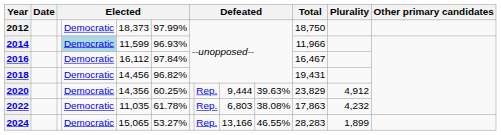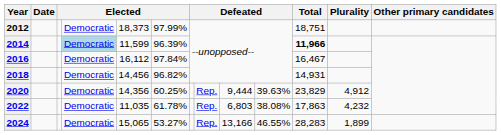 <table class=wikitable>
 <tr>
 <th>Year</th>
 <th>Date</th>
 <th ! colspan="4">Elected</th>
 <th ! colspan="4">Defeated</th>
 <th>Total</th>
 <th>Plurality</th>
 <th>Other primary candidates</th>
 </tr>
 <tr>
 <th valign="top">2012</th>
 <td valign="top"></td>
 <td valign="top"></td>
 <td valign="top" ><a href='#'>Democratic</a></td>
 <td valign="top" align="right">18,373</td>
 <td valign="top" align="right">97.99%</td>
 <td colspan="4" rowspan="4"><em>--unopposed--</em></td>
-<td valign="top" align="right">18,750</td>
+<td valign="top" align="right">18,751</td>
 <td></td>
 <td valign="top" align="right"></td>
 </tr>
 <tr>
 <th valign="top"><a href='#'>2014</a></th>
 <td valign="top"></td>
 <td valign="top"></td>
 <td valign="top"  style="background: lightblue;"><a href='#'>Democratic</a></td>
 <td valign="top" align="right">11,599</td>
-<td valign="top" align="right">96.93%</td>
-<td valign="top" align="right">11,966</td>
+<td valign="top" align="right">96.39%</td>
+<td valign="top" align="right"><strong>11,966</strong></td>
 <td valign="top" align="right"></td>
 </tr>
 <tr>
 <th valign="top"><a href='#'>2016</a></th>
 <td valign="top"></td>
 <td valign="top"></td>
 <td valign="top" ><a href='#'>Democratic</a></td>
 <td valign="top" align="right">16,112</td>
 <td valign="top" align="right">97.84%</td>
 <td valign="top" align="right">16,467</td>
 <td valign="top" align="right"></td>
 </tr>
 <tr>
 <th valign="top"><a href='#'>2018</a></th>
 <td valign="top"></td>
 <td valign="top"></td>
 <td valign="top" ><a href='#'>Democratic</a></td>
 <td valign="top" align="right">14,456</td>
 <td valign="top" align="right">96.82%</td>
-<td valign="top" align="right">19,431</td>
+<td valign="top" align="right">14,931</td>
 <td valign="top" align="right"></td>
 </tr>
 <tr>
 <th valign="top"><a href='#'>2020</a></th>
 <td valign="top"></td>
 <td valign="top"></td>
 <td valign="top" ><a href='#'>Democratic</a></td>
 <td valign="top" align="right">14,356</td>
 <td valign="top" align="right">60.25%</td>
 <td valign="top"></td>
 <td valign="top" ><a href='#'>Rep.</a></td>
 <td valign="top" align="right">9,444</td>
 <td valign="top" align="right">39.63%</td>
 <td valign="top" align="right">23,829</td>
 <td valign="top" align="right">4,912</td>
 </tr>
 <tr>
 <th valign="top"><a href='#'>2022</a></th>
 <td valign="top"></td>
 <td valign="top"></td>
 <td valign="top" ><a href='#'>Democratic</a></td>
 <td valign="top" align="right">11,035</td>
 <td valign="top" align="right">61.78%</td>
 <td valign="top"></td>
 <td valign="top" ><a href='#'>Rep.</a></td>
 <td valign="top" align="right">6,803</td>
 <td valign="top" align="right">38.08%</td>
 <td valign="top" align="right">17,863</td>
 <td valign="top" align="right">4,232</td>
 </tr>
 <tr>
 <th valign="top"><a href='#'>2024</a></th>
 <td valign="top"></td>
 <td valign="top"></td>
 <td valign="top" ><a href='#'>Democratic</a></td>
 <td valign="top" align="right">15,065</td>
 <td valign="top" align="right">53.27%</td>
 <td valign="top"></td>
 <td valign="top" ><a href='#'>Rep.</a></td>
 <td valign="top" align="right">13,166</td>
 <td valign="top" align="right">46.55%</td>
 <td valign="top" align="right">28,283</td>
 <td valign="top" align="right">1,899</td>
 <td valign="top"></td>
 </tr>
 </table>
